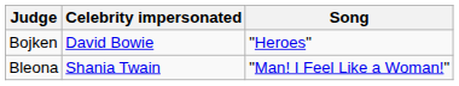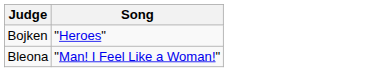 <table class="wikitable">
 <tr>
 <th>Judge</th>
-<th>Celebrity impersonated</th>
 <th>Song</th>
 </tr>
 <tr>
 <td>Bojken</td>
-<td><a href='#'>David Bowie</a></td>
 <td>"<a href='#'>Heroes</a>"</td>
 </tr>
 <tr>
 <td>Bleona</td>
-<td><a href='#'>Shania Twain</a></td>
 <td>"<a href='#'>Man! I Feel Like a Woman!</a>"</td>
 </tr>
 </table>
